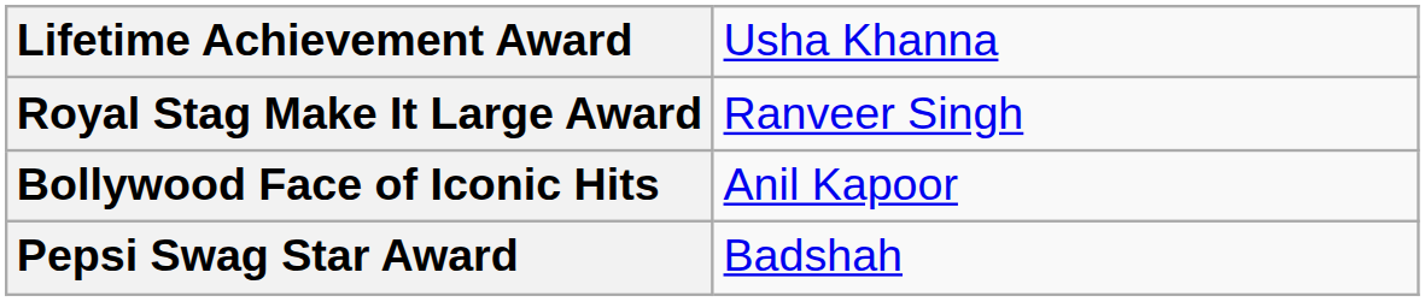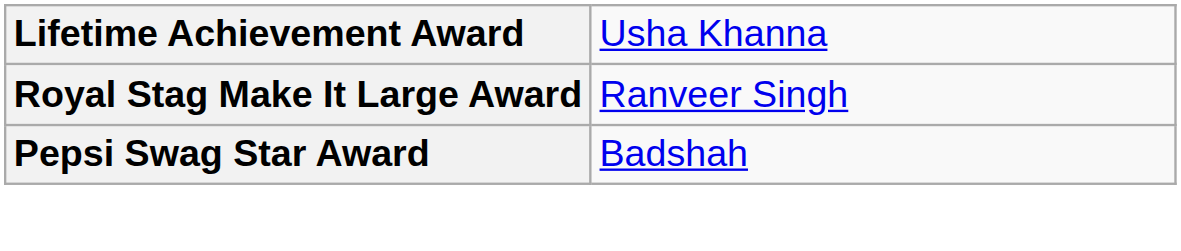 <table class="wikitable">
 <tr>
 <th style="text-align: left; width:50%;">Lifetime Achievement Award</th>
 <td><a href='#'>Usha Khanna</a></td>
 </tr>
 <tr>
 <th style="text-align: left;">Royal Stag Make It Large Award</th>
 <td><a href='#'>Ranveer Singh</a></td>
 </tr>
 <tr>
-<th style="text-align: left; width:50%;">Bollywood Face of Iconic Hits</th>
-<td><a href='#'>Anil Kapoor</a></td>
-</tr>
-<tr>
 <th style="text-align: left;">Pepsi Swag Star Award</th>
 <td><a href='#'>Badshah</a></td>
 </tr>
 </table>
